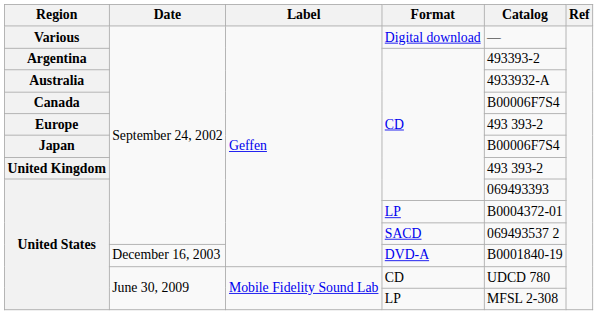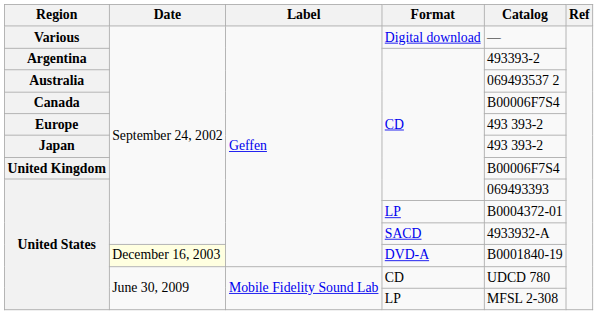 <table class="wikitable plainrowheaders">
 <tr>
 <th>Region</th>
 <th>Date</th>
 <th>Label</th>
 <th>Format</th>
 <th>Catalog</th>
 <th>Ref</th>
 </tr>
 <tr>
 <th scope="row">Various</th>
 <td rowspan="10">September 24, 2002</td>
 <td rowspan="11"><a href='#'>Geffen</a></td>
 <td><a href='#'>Digital download</a></td>
 <td>—</td>
 <td rowspan="13"></td>
 </tr>
 <tr>
 <th scope="row">Argentina</th>
 <td rowspan="7"><a href='#'>CD</a></td>
 <td>493393-2</td>
 </tr>
 <tr>
 <th scope="row">Australia</th>
-<td>4933932-A</td>
+<td>069493537 2</td>
 </tr>
 <tr>
 <th scope="row">Canada</th>
 <td>B00006F7S4</td>
 </tr>
 <tr>
 <th scope="row">Europe</th>
 <td>493 393-2</td>
 </tr>
 <tr>
 <th scope="row">Japan</th>
-<td>B00006F7S4</td>
+<td>493 393-2</td>
 </tr>
 <tr>
 <th scope="row">United Kingdom</th>
-<td>493 393-2</td>
+<td>B00006F7S4</td>
 </tr>
 <tr>
 <th scope="row" rowspan="6">United States</th>
 <td>069493393</td>
 </tr>
 <tr>
 <td><a href='#'>LP</a></td>
 <td>B0004372-01</td>
 </tr>
 <tr>
 <td><a href='#'>SACD</a></td>
-<td>069493537 2</td>
+<td>4933932-A</td>
 </tr>
 <tr>
-<td>December 16, 2003</td>
+<td style="background: lightyellow;">December 16, 2003</td>
 <td><a href='#'>DVD-A</a></td>
 <td>B0001840-19</td>
 </tr>
 <tr>
 <td rowspan="2">June 30, 2009</td>
 <td rowspan="2"><a href='#'>Mobile Fidelity Sound Lab</a></td>
 <td>CD</td>
 <td>UDCD 780</td>
 </tr>
 <tr>
 <td>LP</td>
 <td>MFSL 2-308</td>
 </tr>
 </table>
